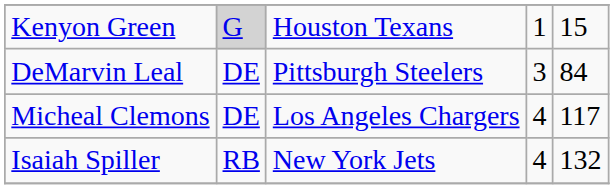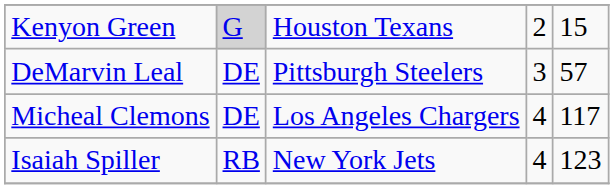 <table class="wikitable">
 <tr>
 </tr>
 <tr>
 <td><a href='#'>Kenyon Green</a></td>
 <td style="background: lightgrey;"><a href='#'>G</a></td>
 <td><a href='#'>Houston Texans</a></td>
-<td>1</td>
+<td>2</td>
 <td>15</td>
 </tr>
 <tr>
 <td><a href='#'>DeMarvin Leal</a></td>
 <td><a href='#'>DE</a></td>
 <td><a href='#'>Pittsburgh Steelers</a></td>
 <td>3</td>
-<td>84</td>
+<td>57</td>
 </tr>
 <tr>
 <td><a href='#'>Micheal Clemons</a></td>
 <td><a href='#'>DE</a></td>
 <td><a href='#'>Los Angeles Chargers</a></td>
 <td>4</td>
 <td>117</td>
 </tr>
 <tr>
 <td><a href='#'>Isaiah Spiller</a></td>
 <td><a href='#'>RB</a></td>
 <td><a href='#'>New York Jets</a></td>
 <td>4</td>
-<td>132</td>
+<td>123</td>
 </tr>
 <tr>
 </tr>
 </table>
